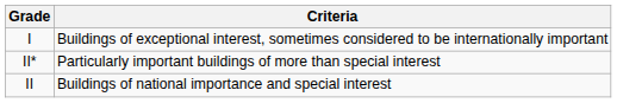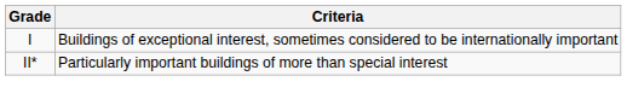 <table class="wikitable">
 <tr>
 <th>Grade</th>
 <th>Criteria</th>
 </tr>
 <tr>
 <td align="center" >I</td>
 <td>Buildings of exceptional interest, sometimes considered to be internationally important</td>
 </tr>
 <tr>
 <td align="center" >II*</td>
 <td>Particularly important buildings of more than special interest</td>
 </tr>
-<tr>
-<td align="center" >II</td>
-<td>Buildings of national importance and special interest</td>
-</tr>
 </table>
